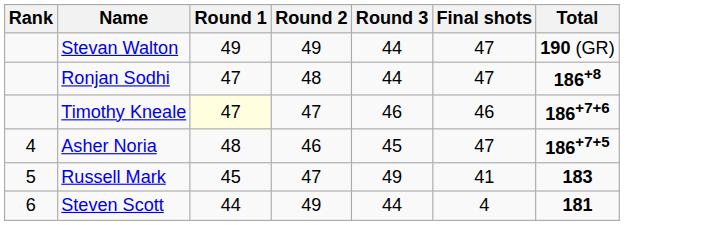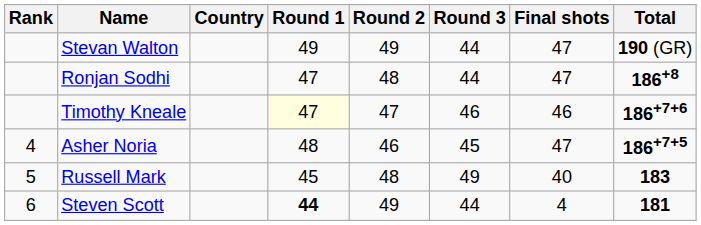 <table class="wikitable sortable" style="text-align:center;">
 <tr>
 <th>Rank</th>
 <th>Name</th>
+<th>Country</th>
 <th>Round 1</th>
 <th>Round 2</th>
 <th>Round 3</th>
 <th>Final shots</th>
 <th>Total</th>
 </tr>
 <tr>
 <td></td>
 <td align=left><a href='#'>Stevan Walton</a></td>
+<td align=left></td>
 <td>49</td>
 <td>49</td>
 <td>44</td>
 <td>47</td>
 <td><strong>190</strong> (GR)</td>
 </tr>
 <tr>
 <td></td>
 <td align=left><a href='#'>Ronjan Sodhi</a></td>
+<td align=left></td>
 <td>47</td>
 <td>48</td>
 <td>44</td>
 <td>47</td>
 <td><strong>186<sup>+8</sup></strong></td>
 </tr>
 <tr>
 <td></td>
 <td align=left><a href='#'>Timothy Kneale</a></td>
+<td align=left></td>
 <td style="background: lightyellow;">47</td>
 <td>47</td>
 <td>46</td>
 <td>46</td>
 <td><strong>186<sup>+7+6</sup></strong></td>
 </tr>
 <tr>
 <td>4</td>
 <td align=left><a href='#'>Asher Noria</a></td>
+<td align=left></td>
 <td>48</td>
 <td>46</td>
 <td>45</td>
 <td>47</td>
 <td><strong>186<sup>+7+5</sup></strong></td>
 </tr>
 <tr>
 <td>5</td>
 <td align=left><a href='#'>Russell Mark</a></td>
+<td align=left></td>
 <td>45</td>
-<td>47</td>
+<td>48</td>
 <td>49</td>
-<td>41</td>
+<td>40</td>
 <td><strong>183</strong></td>
 </tr>
 <tr>
 <td>6</td>
 <td align=left><a href='#'>Steven Scott</a></td>
-<td>44</td>
+<td align=left></td>
+<td><strong>44</strong></td>
 <td>49</td>
 <td>44</td>
 <td>4</td>
 <td><strong>181</strong></td>
 </tr>
 </table>
